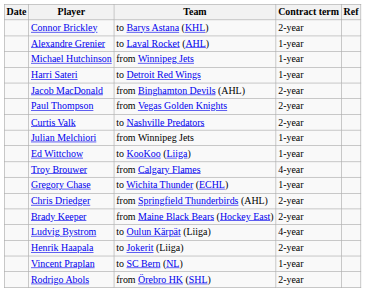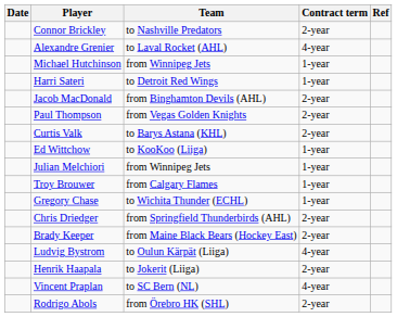 <table class="wikitable">
 <tr>
 <th>Date</th>
 <th>Player</th>
 <th>Team</th>
 <th>Contract term</th>
 <th>Ref</th>
 </tr>
 <tr>
 <td></td>
 <td><a href='#'>Connor Brickley</a></td>
-<td>to <a href='#'>Barys Astana</a> (<a href='#'>KHL</a>)</td>
+<td>to <a href='#'>Nashville Predators</a></td>
 <td>2-year</td>
 <td></td>
 </tr>
 <tr>
 <td></td>
 <td><a href='#'>Alexandre Grenier</a></td>
 <td>to <a href='#'>Laval Rocket</a> (<a href='#'>AHL</a>)</td>
-<td>1-year</td>
+<td>4-year</td>
 <td></td>
 </tr>
 <tr>
 <td></td>
 <td><a href='#'>Michael Hutchinson</a></td>
 <td>from <a href='#'>Winnipeg Jets</a></td>
 <td>1-year</td>
 <td></td>
 </tr>
 <tr>
 <td></td>
 <td><a href='#'>Harri Sateri</a></td>
 <td>to <a href='#'>Detroit Red Wings</a></td>
 <td>1-year</td>
 <td></td>
 </tr>
 <tr>
 <td></td>
 <td><a href='#'>Jacob MacDonald</a></td>
 <td>from <a href='#'>Binghamton Devils</a> (AHL)</td>
 <td>2-year</td>
 <td></td>
 </tr>
 <tr>
 <td></td>
 <td><a href='#'>Paul Thompson</a></td>
 <td>from <a href='#'>Vegas Golden Knights</a></td>
 <td>2-year</td>
 <td></td>
 </tr>
 <tr>
 <td></td>
 <td><a href='#'>Curtis Valk</a></td>
-<td>to <a href='#'>Nashville Predators</a></td>
+<td>to <a href='#'>Barys Astana</a> (<a href='#'>KHL</a>)</td>
 <td>2-year</td>
+<td></td>
+</tr>
+<tr>
+<td></td>
+<td><a href='#'>Ed Wittchow</a></td>
+<td>to <a href='#'>KooKoo</a> (<a href='#'>Liiga</a>)</td>
+<td>1-year</td>
 <td></td>
 </tr>
 <tr>
 <td></td>
 <td><a href='#'>Julian Melchiori</a></td>
 <td>from Winnipeg Jets</td>
 <td>1-year</td>
 <td></td>
 </tr>
 <tr>
 <td></td>
-<td><a href='#'>Ed Wittchow</a></td>
-<td>to <a href='#'>KooKoo</a> (<a href='#'>Liiga</a>)</td>
-<td>1-year</td>
-<td></td>
-</tr>
-<tr>
-<td></td>
 <td><a href='#'>Troy Brouwer</a></td>
 <td>from <a href='#'>Calgary Flames</a></td>
-<td>4-year</td>
+<td>1-year</td>
 <td></td>
 </tr>
 <tr>
 <td></td>
 <td><a href='#'>Gregory Chase</a></td>
 <td>to <a href='#'>Wichita Thunder</a> (<a href='#'>ECHL</a>)</td>
 <td>1-year</td>
 <td></td>
 </tr>
 <tr>
 <td></td>
 <td><a href='#'>Chris Driedger</a></td>
 <td>from <a href='#'>Springfield Thunderbirds</a> (AHL)</td>
 <td>2-year</td>
 <td></td>
 </tr>
 <tr>
 <td></td>
 <td><a href='#'>Brady Keeper</a></td>
 <td>from <a href='#'>Maine Black Bears</a> (<a href='#'>Hockey East</a>)</td>
 <td>2-year</td>
 <td></td>
 </tr>
 <tr>
 <td></td>
 <td><a href='#'>Ludvig Bystrom</a></td>
 <td>to <a href='#'>Oulun Kärpät</a> (Liiga)</td>
 <td>4-year</td>
 <td></td>
 </tr>
 <tr>
 <td></td>
 <td><a href='#'>Henrik Haapala</a></td>
 <td>to <a href='#'>Jokerit</a> (Liiga)</td>
 <td>2-year</td>
 <td></td>
 </tr>
 <tr>
 <td></td>
 <td><a href='#'>Vincent Praplan</a></td>
 <td>to <a href='#'>SC Bern</a> (<a href='#'>NL</a>)</td>
-<td>1-year</td>
+<td>4-year</td>
 <td></td>
 </tr>
 <tr>
 <td></td>
 <td><a href='#'>Rodrigo Abols</a></td>
 <td>from <a href='#'>Örebro HK</a> (<a href='#'>SHL</a>)</td>
 <td>2-year</td>
 <td></td>
 </tr>
 </table>
